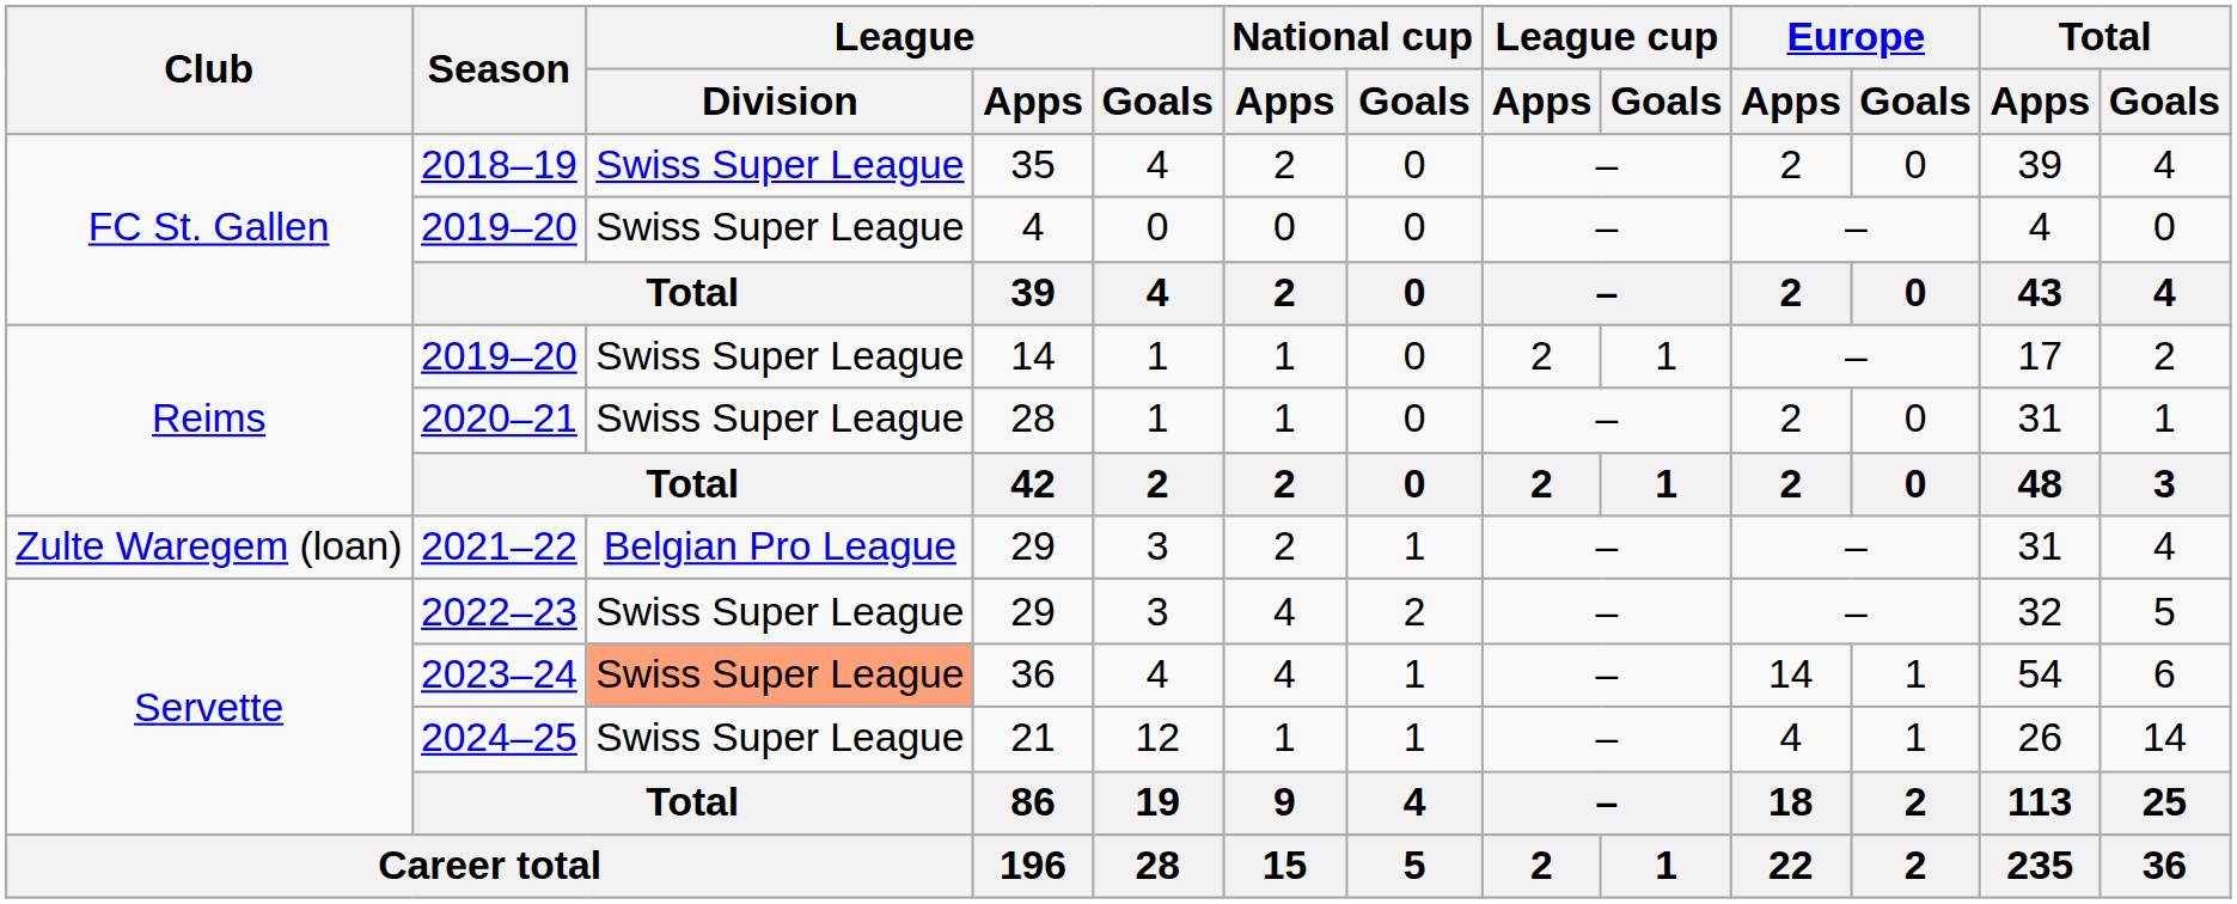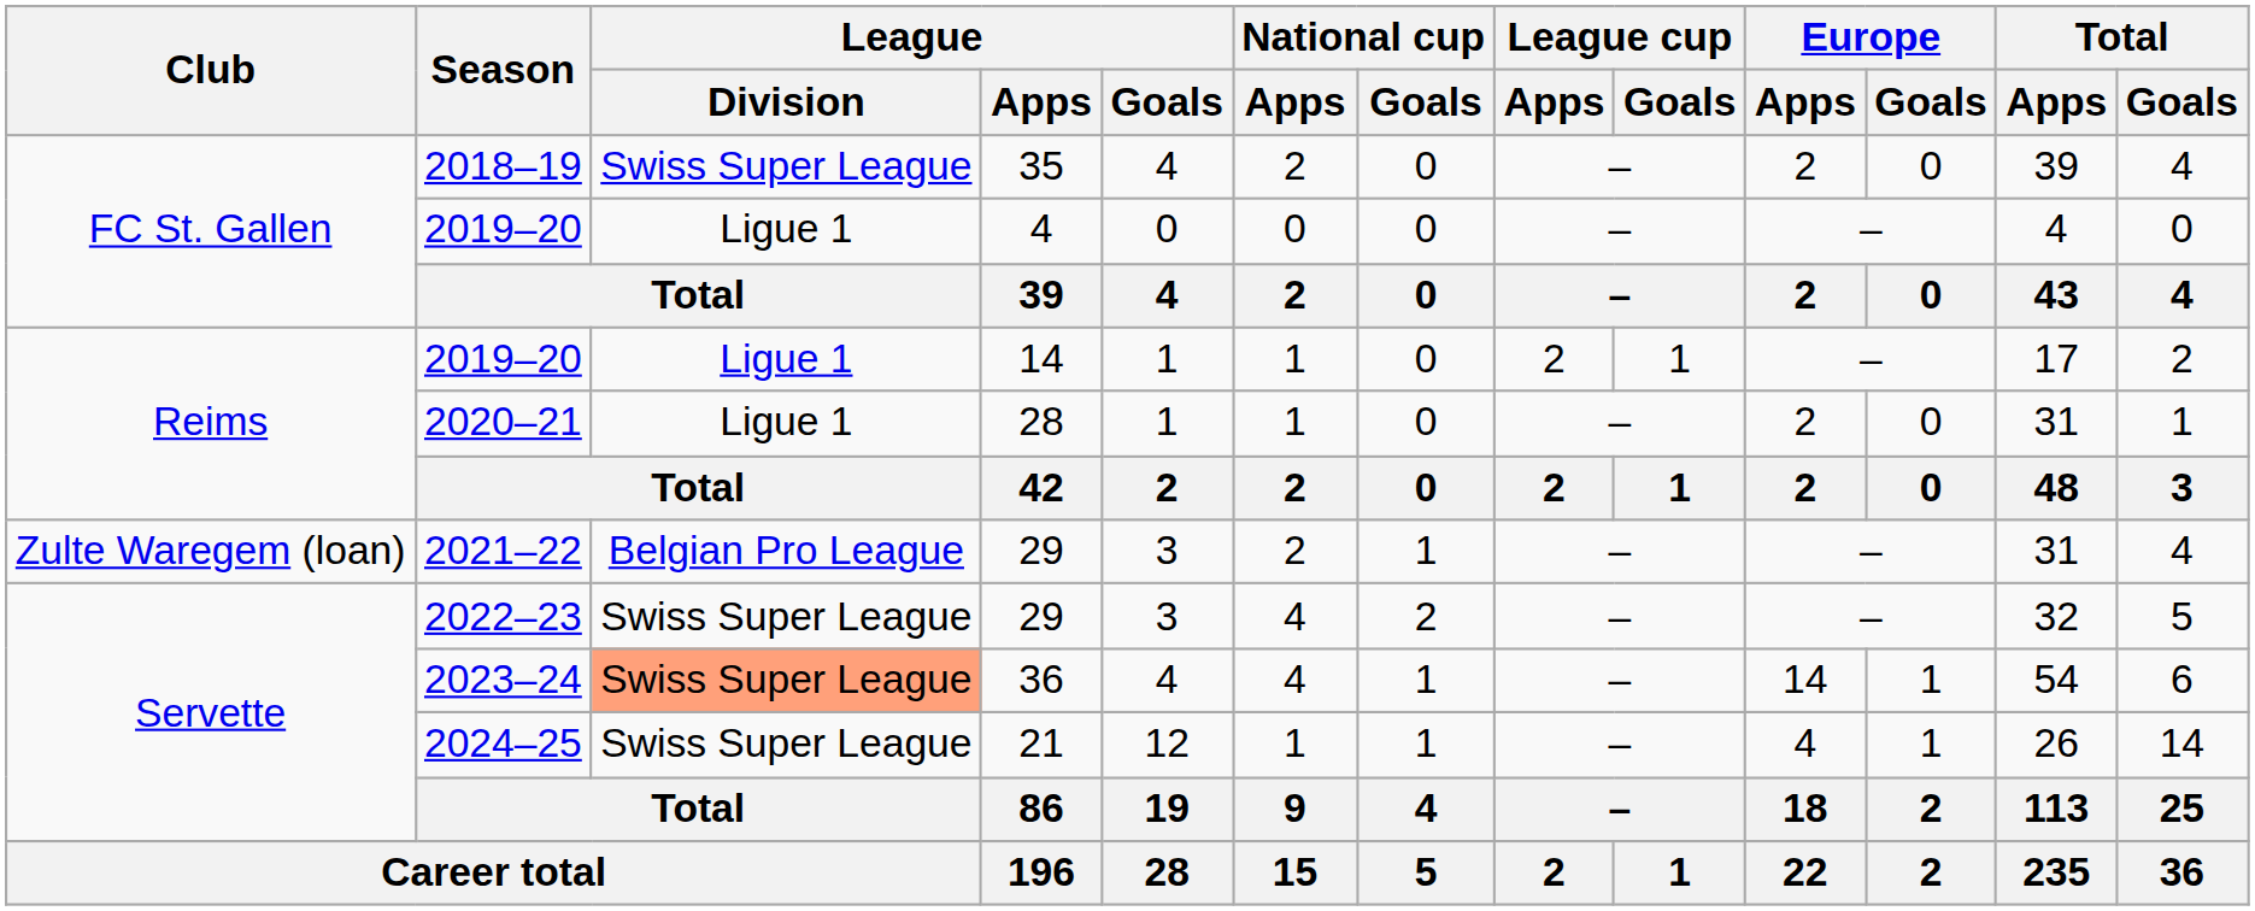 <table class="wikitable" style="text-align: center">
 <tr>
 <th rowspan="2">Club</th>
 <th rowspan="2">Season</th>
 <th colspan="3">League</th>
 <th colspan="2">National cup</th>
 <th colspan="2">League cup</th>
 <th colspan="2"><a href='#'>Europe</a></th>
 <th colspan="2">Total</th>
 </tr>
 <tr>
 <th>Division</th>
 <th>Apps</th>
 <th>Goals</th>
 <th>Apps</th>
 <th>Goals</th>
 <th>Apps</th>
 <th>Goals</th>
 <th>Apps</th>
 <th>Goals</th>
 <th>Apps</th>
 <th>Goals</th>
 </tr>
 <tr>
 <td rowspan="3"><a href='#'>FC St. Gallen</a></td>
 <td><a href='#'>2018–19</a></td>
 <td><a href='#'>Swiss Super League</a></td>
 <td>35</td>
 <td>4</td>
 <td>2</td>
 <td>0</td>
 <td colspan="2">–</td>
 <td>2</td>
 <td>0</td>
 <td>39</td>
 <td>4</td>
 </tr>
 <tr>
 <td><a href='#'>2019–20</a></td>
-<td>Swiss Super League</td>
+<td>Ligue 1</td>
 <td>4</td>
 <td>0</td>
 <td>0</td>
 <td>0</td>
 <td colspan="2">–</td>
 <td colspan="2">–</td>
 <td>4</td>
 <td>0</td>
 </tr>
 <tr>
 <th colspan="2">Total</th>
 <th>39</th>
 <th>4</th>
 <th>2</th>
 <th>0</th>
 <th colspan="2">–</th>
 <th>2</th>
 <th>0</th>
 <th>43</th>
 <th>4</th>
 </tr>
 <tr>
 <td rowspan="3"><a href='#'>Reims</a></td>
 <td><a href='#'>2019–20</a></td>
-<td>Swiss Super League</td>
+<td><a href='#'>Ligue 1</a></td>
 <td>14</td>
 <td>1</td>
 <td>1</td>
 <td>0</td>
 <td>2</td>
 <td>1</td>
 <td colspan="2">–</td>
 <td>17</td>
 <td>2</td>
 </tr>
 <tr>
 <td><a href='#'>2020–21</a></td>
-<td>Swiss Super League</td>
+<td>Ligue 1</td>
 <td>28</td>
 <td>1</td>
 <td>1</td>
 <td>0</td>
 <td colspan="2">–</td>
 <td>2</td>
 <td>0</td>
 <td>31</td>
 <td>1</td>
 </tr>
 <tr>
 <th colspan="2">Total</th>
 <th>42</th>
 <th>2</th>
 <th>2</th>
 <th>0</th>
 <th>2</th>
 <th>1</th>
 <th>2</th>
 <th>0</th>
 <th>48</th>
 <th>3</th>
 </tr>
 <tr>
 <td><a href='#'>Zulte Waregem</a> (loan)</td>
 <td><a href='#'>2021–22</a></td>
 <td><a href='#'>Belgian Pro League</a></td>
 <td>29</td>
 <td>3</td>
 <td>2</td>
 <td>1</td>
 <td colspan="2">–</td>
 <td colspan="2">–</td>
 <td>31</td>
 <td>4</td>
 </tr>
 <tr>
 <td rowspan="4"><a href='#'>Servette</a></td>
 <td><a href='#'>2022–23</a></td>
 <td>Swiss Super League</td>
 <td>29</td>
 <td>3</td>
 <td>4</td>
 <td>2</td>
 <td colspan="2">–</td>
 <td colspan="2">–</td>
 <td>32</td>
 <td>5</td>
 </tr>
 <tr>
 <td><a href='#'>2023–24</a></td>
 <td style="background: lightsalmon;">Swiss Super League</td>
 <td>36</td>
 <td>4</td>
 <td>4</td>
 <td>1</td>
 <td colspan="2">–</td>
 <td>14</td>
 <td>1</td>
 <td>54</td>
 <td>6</td>
 </tr>
 <tr>
 <td><a href='#'>2024–25</a></td>
 <td>Swiss Super League</td>
 <td>21</td>
 <td>12</td>
 <td>1</td>
 <td>1</td>
 <td colspan="2">–</td>
 <td>4</td>
 <td>1</td>
 <td>26</td>
 <td>14</td>
 </tr>
 <tr>
 <th colspan="2">Total</th>
 <th>86</th>
 <th>19</th>
 <th>9</th>
 <th>4</th>
 <th colspan="2">–</th>
 <th>18</th>
 <th>2</th>
 <th>113</th>
 <th>25</th>
 </tr>
 <tr>
 <th colspan="3">Career total</th>
 <th>196</th>
 <th>28</th>
 <th>15</th>
 <th>5</th>
 <th>2</th>
 <th>1</th>
 <th>22</th>
 <th>2</th>
 <th>235</th>
 <th>36</th>
 </tr>
 </table>
